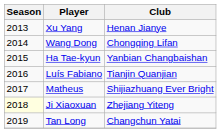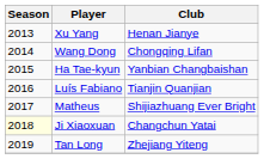 <table class="wikitable">
 <tr>
 <th>Season</th>
 <th>Player</th>
 <th>Club</th>
 </tr>
 <tr>
 <td>2013</td>
 <td> <a href='#'>Xu Yang</a></td>
 <td><a href='#'>Henan Jianye</a></td>
 </tr>
 <tr>
 <td>2014</td>
 <td> <a href='#'>Wang Dong</a></td>
 <td><a href='#'>Chongqing Lifan</a></td>
 </tr>
 <tr>
 <td>2015</td>
 <td> <a href='#'>Ha Tae-kyun</a></td>
 <td><a href='#'>Yanbian Changbaishan</a></td>
 </tr>
 <tr>
 <td>2016</td>
 <td> <a href='#'>Luís Fabiano</a></td>
 <td><a href='#'>Tianjin Quanjian</a></td>
 </tr>
 <tr>
 <td>2017</td>
 <td> <a href='#'>Matheus</a></td>
 <td><a href='#'>Shijiazhuang Ever Bright</a></td>
 </tr>
 <tr>
 <td style="background: lightyellow;">2018</td>
 <td> <a href='#'>Ji Xiaoxuan</a></td>
-<td><a href='#'>Zhejiang Yiteng</a></td>
+<td><a href='#'>Changchun Yatai</a></td>
 </tr>
 <tr>
 <td>2019</td>
 <td> <a href='#'>Tan Long</a></td>
-<td><a href='#'>Changchun Yatai</a></td>
+<td><a href='#'>Zhejiang Yiteng</a></td>
 </tr>
 <tr>
 </tr>
 </table>
